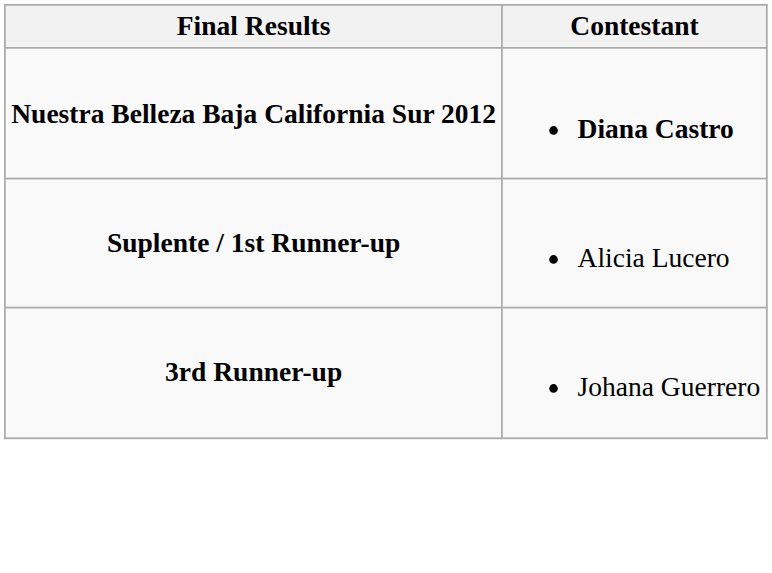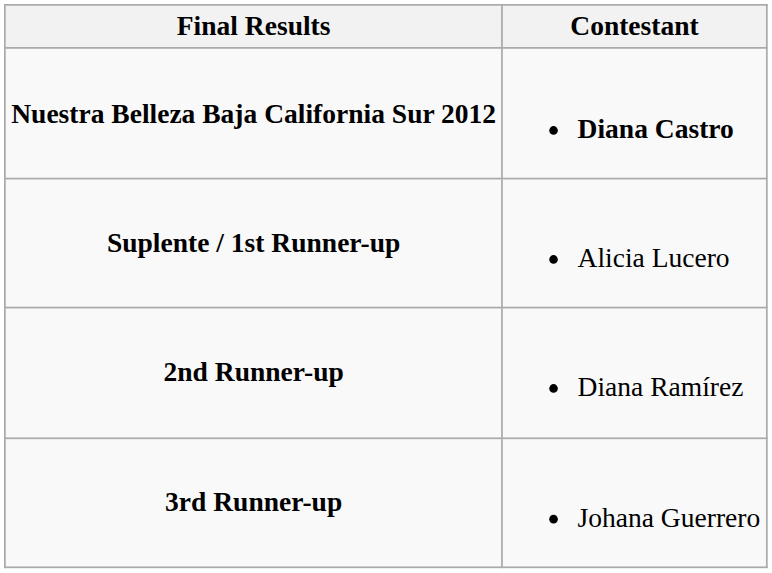 <table class="wikitable">
 <tr>
 <th>Final Results</th>
 <th>Contestant</th>
 </tr>
 <tr>
 <td align="center"><strong>Nuestra Belleza Baja California  Sur 2012</strong></td>
 <td><br><ul><li><strong>Diana Castro</strong></li></ul></td>
 </tr>
 <tr>
 <td align="center"><strong>Suplente / 1st Runner-up</strong></td>
 <td><br><ul><li>Alicia Lucero</li></ul></td>
 </tr>
 <tr>
+<td align="center"><strong>2nd Runner-up</strong></td>
+<td><br><ul><li>Diana Ramírez</li></ul></td>
+</tr>
+<tr>
 <td align="center"><strong>3rd Runner-up</strong></td>
 <td><br><ul><li>Johana Guerrero</li></ul></td>
 </tr>
 </table>
